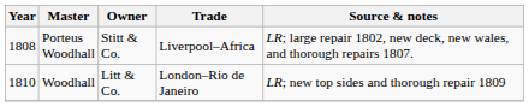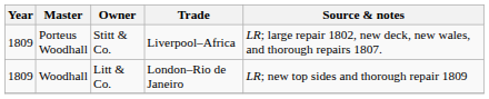 <table class=" wikitable">
 <tr>
 <th>Year</th>
 <th>Master</th>
 <th>Owner</th>
 <th>Trade</th>
 <th>Source & notes</th>
 </tr>
 <tr>
-<td>1808</td>
+<td>1809</td>
 <td>Porteus<br>Woodhall</td>
 <td>Stitt & Co.</td>
 <td>Liverpool–Africa</td>
 <td><em>LR</em>; large repair 1802, new deck, new wales, and thorough repairs 1807.</td>
 </tr>
 <tr>
-<td>1810</td>
+<td>1809</td>
 <td>Woodhall</td>
 <td>Litt & Co.</td>
 <td>London–Rio de Janeiro</td>
 <td><em>LR</em>; new top sides and thorough repair 1809</td>
 </tr>
 <tr>
 </tr>
 </table>
